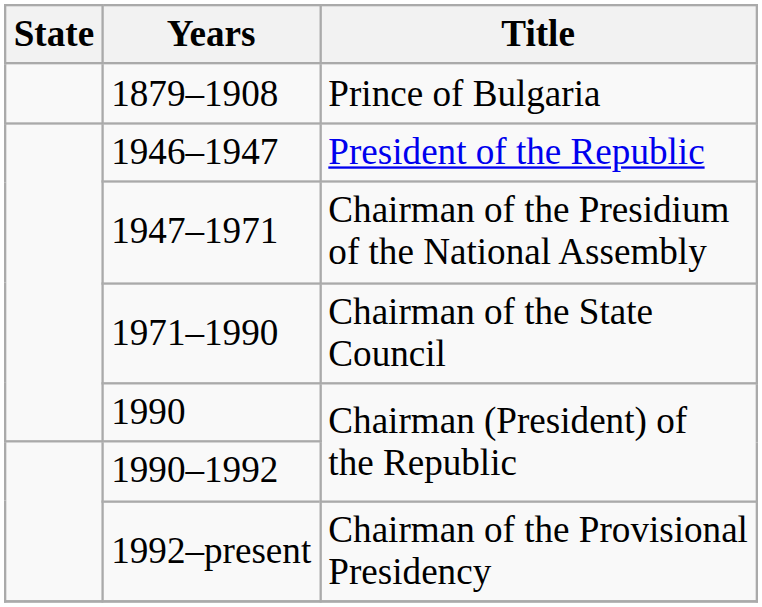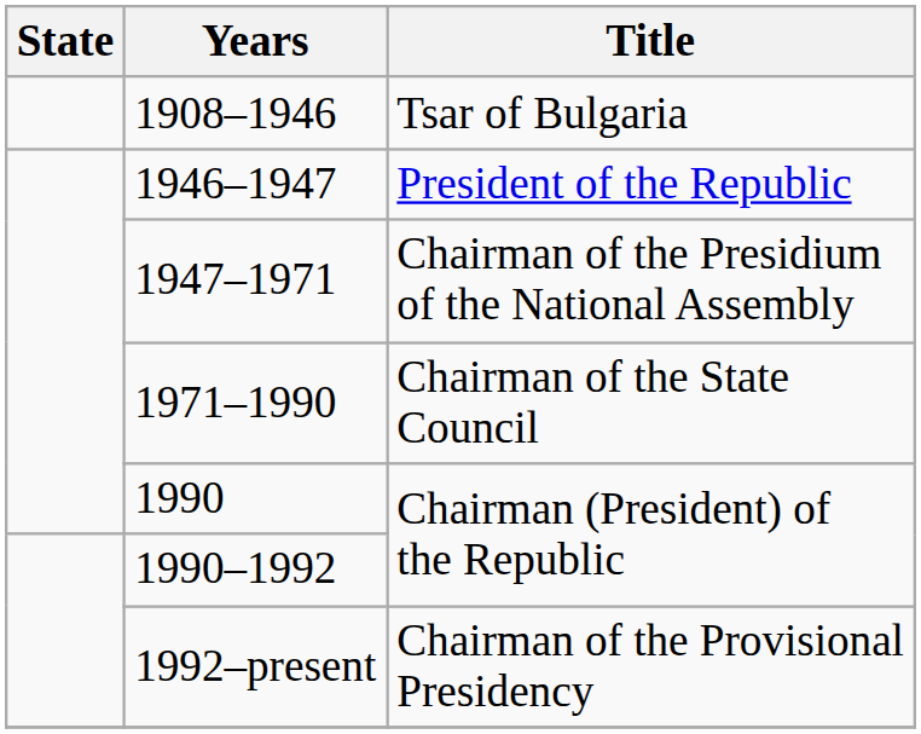 <table class="wikitable">
 <tr>
 <th>State</th>
 <th>Years</th>
 <th>Title</th>
 </tr>
 <tr>
 <td></td>
-<td>1879–1908</td>
-<td>Prince of Bulgaria</td>
+<td>1908–1946</td>
+<td>Tsar of Bulgaria</td>
 </tr>
 <tr>
 <td rowspan=4></td>
 <td>1946–1947</td>
 <td><a href='#'>President of the Republic</a></td>
 </tr>
 <tr>
 <td>1947–1971</td>
 <td>Chairman of the Presidium <br>of the National Assembly</td>
 </tr>
 <tr>
 <td>1971–1990</td>
 <td>Chairman of the State <br>Council</td>
 </tr>
 <tr>
 <td>1990</td>
 <td rowspan=2>Chairman (President) of <br>the Republic</td>
 </tr>
 <tr>
 <td rowspan=2></td>
 <td>1990–1992</td>
 </tr>
 <tr>
 <td>1992–present</td>
 <td>Chairman of the Provisional <br>Presidency</td>
 </tr>
 <tr>
 </tr>
 </table>
